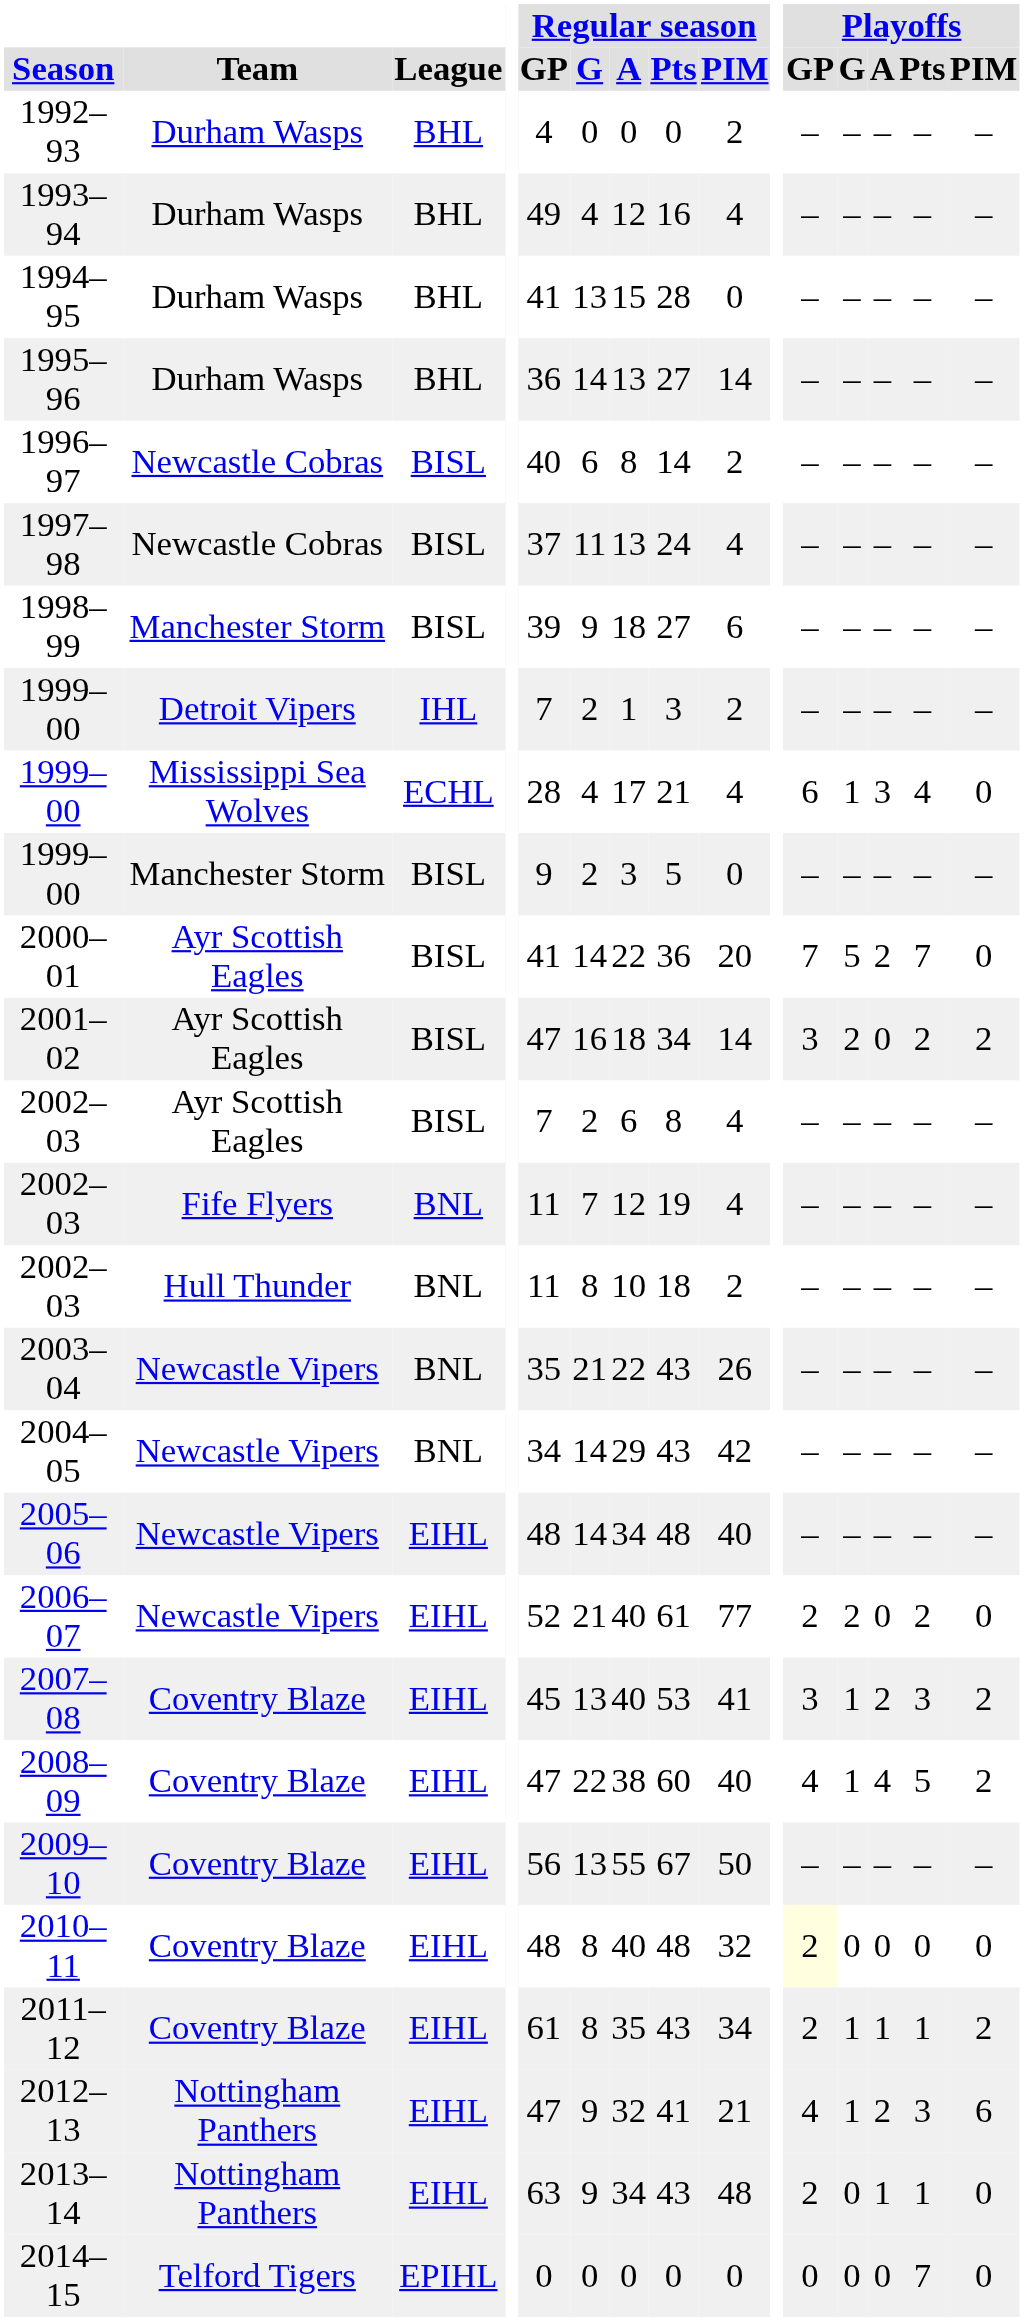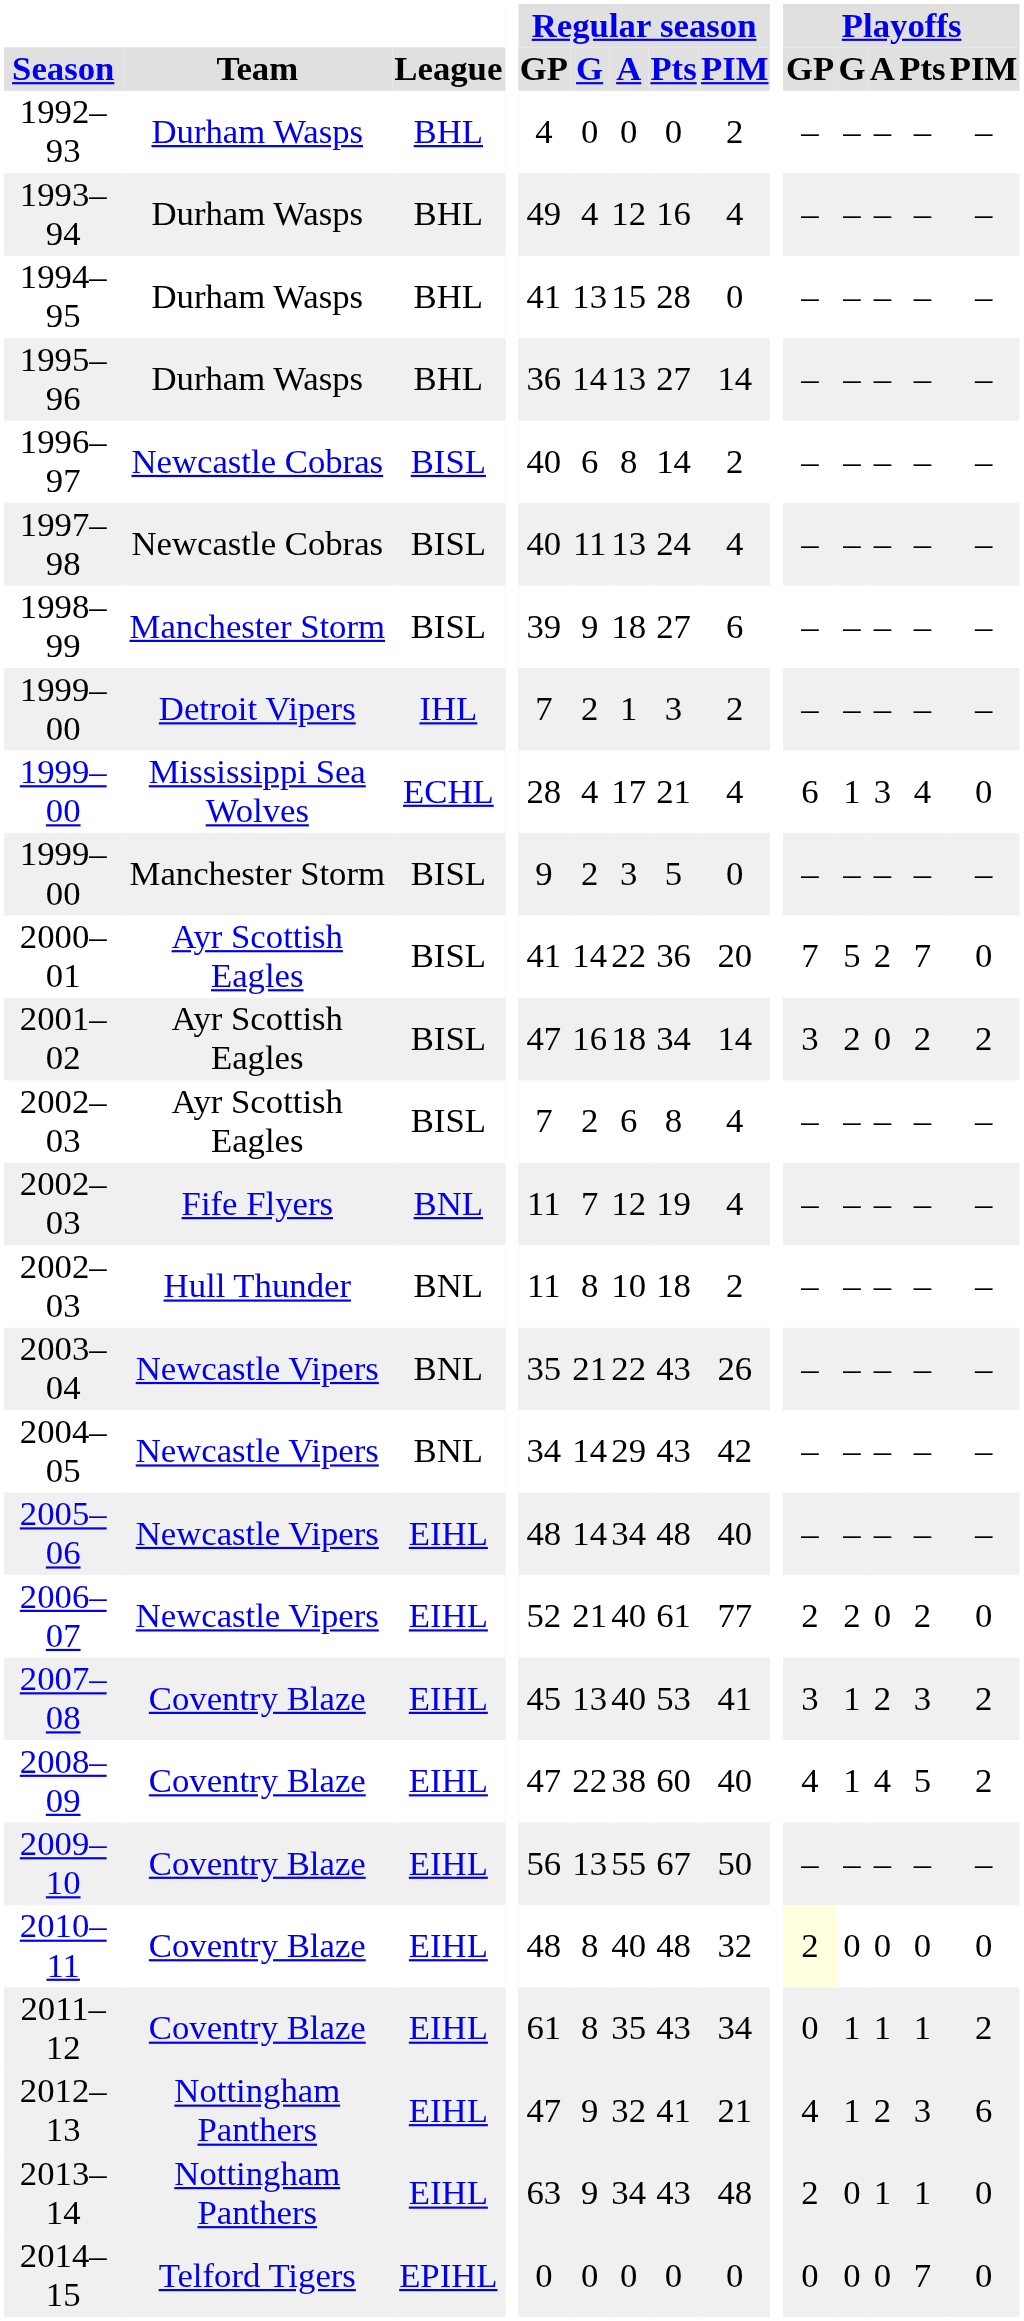 <table BORDER="0" CELLPADDING="1" CELLSPACING="0" width="75%" style="text-align:center">
 <tr bgcolor="#e0e0e0">
 <th colspan="3" bgcolor="#ffffff"> </th>
 <th rowspan="99" bgcolor="#ffffff"> </th>
 <th colspan="5"><a href='#'>Regular season</a></th>
 <th rowspan="99" bgcolor="#ffffff"> </th>
 <th colspan="5"><a href='#'>Playoffs</a></th>
 </tr>
 <tr bgcolor="#e0e0e0">
 <th ALIGN="center"><a href='#'>Season</a></th>
 <th ALIGN="center">Team</th>
 <th ALIGN="center">League</th>
 <th ALIGN="center">GP</th>
 <th ALIGN="center"><a href='#'>G</a></th>
 <th ALIGN="center"><a href='#'>A</a></th>
 <th ALIGN="center"><a href='#'>Pts</a></th>
 <th ALIGN="center"><a href='#'>PIM</a></th>
 <th ALIGN="center">GP</th>
 <th ALIGN="center">G</th>
 <th ALIGN="center">A</th>
 <th ALIGN="center">Pts</th>
 <th ALIGN="center">PIM</th>
 </tr>
 <tr ALIGN="center">
 <td>1992–93</td>
 <td><a href='#'>Durham Wasps</a></td>
 <td><a href='#'>BHL</a></td>
 <td>4</td>
 <td>0</td>
 <td>0</td>
 <td>0</td>
 <td>2</td>
 <td>–</td>
 <td>–</td>
 <td>–</td>
 <td>–</td>
 <td>–</td>
 </tr>
 <tr ALIGN="center" bgcolor="#f0f0f0">
 <td>1993–94</td>
 <td>Durham Wasps</td>
 <td>BHL</td>
 <td>49</td>
 <td>4</td>
 <td>12</td>
 <td>16</td>
 <td>4</td>
 <td>–</td>
 <td>–</td>
 <td>–</td>
 <td>–</td>
 <td>–</td>
 </tr>
 <tr ALIGN="center">
 <td>1994–95</td>
 <td>Durham Wasps</td>
 <td>BHL</td>
 <td>41</td>
 <td>13</td>
 <td>15</td>
 <td>28</td>
 <td>0</td>
 <td>–</td>
 <td>–</td>
 <td>–</td>
 <td>–</td>
 <td>–</td>
 </tr>
 <tr ALIGN="center" bgcolor="#f0f0f0">
 <td>1995–96</td>
 <td>Durham Wasps</td>
 <td>BHL</td>
 <td>36</td>
 <td>14</td>
 <td>13</td>
 <td>27</td>
 <td>14</td>
 <td>–</td>
 <td>–</td>
 <td>–</td>
 <td>–</td>
 <td>–</td>
 </tr>
 <tr ALIGN="center">
 <td>1996–97</td>
 <td><a href='#'>Newcastle Cobras</a></td>
 <td><a href='#'>BISL</a></td>
 <td>40</td>
 <td>6</td>
 <td>8</td>
 <td>14</td>
 <td>2</td>
 <td>–</td>
 <td>–</td>
 <td>–</td>
 <td>–</td>
 <td>–</td>
 </tr>
 <tr ALIGN="center" bgcolor="#f0f0f0">
 <td>1997–98</td>
 <td>Newcastle Cobras</td>
 <td>BISL</td>
-<td>37</td>
+<td>40</td>
 <td>11</td>
 <td>13</td>
 <td>24</td>
 <td>4</td>
 <td>–</td>
 <td>–</td>
 <td>–</td>
 <td>–</td>
 <td>–</td>
 </tr>
 <tr ALIGN="center">
 <td>1998–99</td>
 <td><a href='#'>Manchester Storm</a></td>
 <td>BISL</td>
 <td>39</td>
 <td>9</td>
 <td>18</td>
 <td>27</td>
 <td>6</td>
 <td>–</td>
 <td>–</td>
 <td>–</td>
 <td>–</td>
 <td>–</td>
 </tr>
 <tr ALIGN="center" bgcolor="#f0f0f0">
 <td>1999–00</td>
 <td><a href='#'>Detroit Vipers</a></td>
 <td><a href='#'>IHL</a></td>
 <td>7</td>
 <td>2</td>
 <td>1</td>
 <td>3</td>
 <td>2</td>
 <td>–</td>
 <td>–</td>
 <td>–</td>
 <td>–</td>
 <td>–</td>
 </tr>
 <tr ALIGN="center">
 <td><a href='#'>1999–00</a></td>
 <td><a href='#'>Mississippi Sea Wolves</a></td>
 <td><a href='#'>ECHL</a></td>
 <td>28</td>
 <td>4</td>
 <td>17</td>
 <td>21</td>
 <td>4</td>
 <td>6</td>
 <td>1</td>
 <td>3</td>
 <td>4</td>
 <td>0</td>
 </tr>
 <tr ALIGN="center" bgcolor="#f0f0f0">
 <td>1999–00</td>
 <td>Manchester Storm</td>
 <td>BISL</td>
 <td>9</td>
 <td>2</td>
 <td>3</td>
 <td>5</td>
 <td>0</td>
 <td>–</td>
 <td>–</td>
 <td>–</td>
 <td>–</td>
 <td>–</td>
 </tr>
 <tr ALIGN="center">
 <td>2000–01</td>
 <td><a href='#'>Ayr Scottish Eagles</a></td>
 <td>BISL</td>
 <td>41</td>
 <td>14</td>
 <td>22</td>
 <td>36</td>
 <td>20</td>
 <td>7</td>
 <td>5</td>
 <td>2</td>
 <td>7</td>
 <td>0</td>
 </tr>
 <tr ALIGN="center" bgcolor="#f0f0f0">
 <td>2001–02</td>
 <td>Ayr Scottish Eagles</td>
 <td>BISL</td>
 <td>47</td>
 <td>16</td>
 <td>18</td>
 <td>34</td>
 <td>14</td>
 <td>3</td>
 <td>2</td>
 <td>0</td>
 <td>2</td>
 <td>2</td>
 </tr>
 <tr ALIGN="center">
 <td>2002–03</td>
 <td>Ayr Scottish Eagles</td>
 <td>BISL</td>
 <td>7</td>
 <td>2</td>
 <td>6</td>
 <td>8</td>
 <td>4</td>
 <td>–</td>
 <td>–</td>
 <td>–</td>
 <td>–</td>
 <td>–</td>
 </tr>
 <tr ALIGN="center" bgcolor="#f0f0f0">
 <td>2002–03</td>
 <td><a href='#'>Fife Flyers</a></td>
 <td><a href='#'>BNL</a></td>
 <td>11</td>
 <td>7</td>
 <td>12</td>
 <td>19</td>
 <td>4</td>
 <td>–</td>
 <td>–</td>
 <td>–</td>
 <td>–</td>
 <td>–</td>
 </tr>
 <tr ALIGN="center">
 <td>2002–03</td>
 <td><a href='#'>Hull Thunder</a></td>
 <td>BNL</td>
 <td>11</td>
 <td>8</td>
 <td>10</td>
 <td>18</td>
 <td>2</td>
 <td>–</td>
 <td>–</td>
 <td>–</td>
 <td>–</td>
 <td>–</td>
 </tr>
 <tr ALIGN="center" bgcolor="#f0f0f0">
 <td>2003–04</td>
 <td><a href='#'>Newcastle Vipers</a></td>
 <td>BNL</td>
 <td>35</td>
 <td>21</td>
 <td>22</td>
 <td>43</td>
 <td>26</td>
 <td>–</td>
 <td>–</td>
 <td>–</td>
 <td>–</td>
 <td>–</td>
 </tr>
 <tr ALIGN="center">
 <td>2004–05</td>
 <td><a href='#'>Newcastle Vipers</a></td>
 <td>BNL</td>
 <td>34</td>
 <td>14</td>
 <td>29</td>
 <td>43</td>
 <td>42</td>
 <td>–</td>
 <td>–</td>
 <td>–</td>
 <td>–</td>
 <td>–</td>
 </tr>
 <tr ALIGN="center" bgcolor="#f0f0f0">
 <td><a href='#'>2005–06</a></td>
 <td><a href='#'>Newcastle Vipers</a></td>
 <td><a href='#'>EIHL</a></td>
 <td>48</td>
 <td>14</td>
 <td>34</td>
 <td>48</td>
 <td>40</td>
 <td>–</td>
 <td>–</td>
 <td>–</td>
 <td>–</td>
 <td>–</td>
 </tr>
 <tr ALIGN="center">
 <td><a href='#'>2006–07</a></td>
 <td><a href='#'>Newcastle Vipers</a></td>
 <td><a href='#'>EIHL</a></td>
 <td>52</td>
 <td>21</td>
 <td>40</td>
 <td>61</td>
 <td>77</td>
 <td>2</td>
 <td>2</td>
 <td>0</td>
 <td>2</td>
 <td>0</td>
 </tr>
 <tr ALIGN="center" bgcolor="#f0f0f0">
 <td><a href='#'>2007–08</a></td>
 <td><a href='#'>Coventry Blaze</a></td>
 <td><a href='#'>EIHL</a></td>
 <td>45</td>
 <td>13</td>
 <td>40</td>
 <td>53</td>
 <td>41</td>
 <td>3</td>
 <td>1</td>
 <td>2</td>
 <td>3</td>
 <td>2</td>
 </tr>
 <tr ALIGN="center">
 <td><a href='#'>2008–09</a></td>
 <td><a href='#'>Coventry Blaze</a></td>
 <td><a href='#'>EIHL</a></td>
 <td>47</td>
 <td>22</td>
 <td>38</td>
 <td>60</td>
 <td>40</td>
 <td>4</td>
 <td>1</td>
 <td>4</td>
 <td>5</td>
 <td>2</td>
 </tr>
 <tr ALIGN="center" bgcolor="#f0f0f0">
 <td><a href='#'>2009–10</a></td>
 <td><a href='#'>Coventry Blaze</a></td>
 <td><a href='#'>EIHL</a></td>
 <td>56</td>
 <td>13</td>
 <td>55</td>
 <td>67</td>
 <td>50</td>
 <td>–</td>
 <td>–</td>
 <td>–</td>
 <td>–</td>
 <td>–</td>
 </tr>
 <tr ALIGN="center">
 <td><a href='#'>2010–11</a></td>
 <td><a href='#'>Coventry Blaze</a></td>
 <td><a href='#'>EIHL</a></td>
 <td>48</td>
 <td>8</td>
 <td>40</td>
 <td>48</td>
 <td>32</td>
 <td style="background: lightyellow;">2</td>
 <td>0</td>
 <td>0</td>
 <td>0</td>
 <td>0</td>
 </tr>
 <tr ALIGN="center" bgcolor="#f0f0f0">
 <td>2011–12</td>
 <td><a href='#'>Coventry Blaze</a></td>
 <td><a href='#'>EIHL</a></td>
 <td>61</td>
 <td>8</td>
 <td>35</td>
 <td>43</td>
 <td>34</td>
-<td>2</td>
+<td>0</td>
 <td>1</td>
 <td>1</td>
 <td>1</td>
 <td>2</td>
 </tr>
 <tr ALIGN="center" bgcolor="#f0f0f0">
 <td>2012–13</td>
 <td><a href='#'>Nottingham Panthers</a></td>
 <td><a href='#'>EIHL</a></td>
 <td>47</td>
 <td>9</td>
 <td>32</td>
 <td>41</td>
 <td>21</td>
 <td>4</td>
 <td>1</td>
 <td>2</td>
 <td>3</td>
 <td>6</td>
 </tr>
 <tr ALIGN="center" bgcolor="#f0f0f0">
 <td>2013–14</td>
 <td><a href='#'>Nottingham Panthers</a></td>
 <td><a href='#'>EIHL</a></td>
 <td>63</td>
 <td>9</td>
 <td>34</td>
 <td>43</td>
 <td>48</td>
 <td>2</td>
 <td>0</td>
 <td>1</td>
 <td>1</td>
 <td>0</td>
 </tr>
 <tr ALIGN="center" bgcolor="#f0f0f0">
 <td>2014–15</td>
 <td><a href='#'>Telford Tigers</a></td>
 <td><a href='#'>EPIHL</a></td>
 <td>0</td>
 <td>0</td>
 <td>0</td>
 <td>0</td>
 <td>0</td>
 <td>0</td>
 <td>0</td>
 <td>0</td>
 <td>7</td>
 <td>0</td>
 </tr>
 </table>
